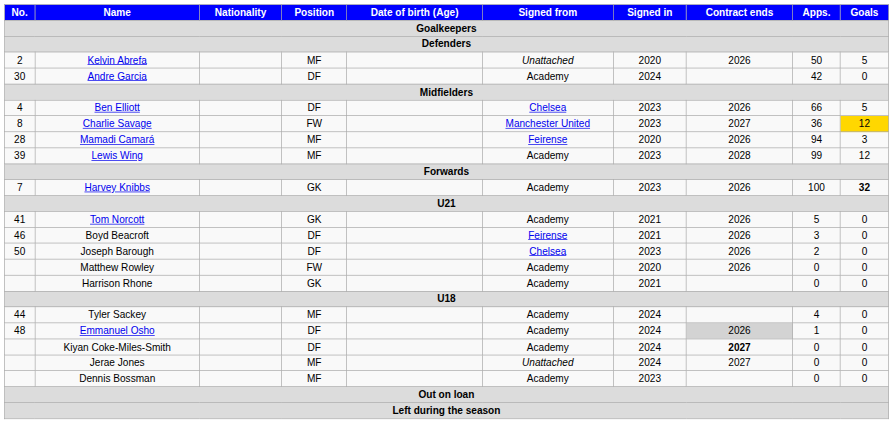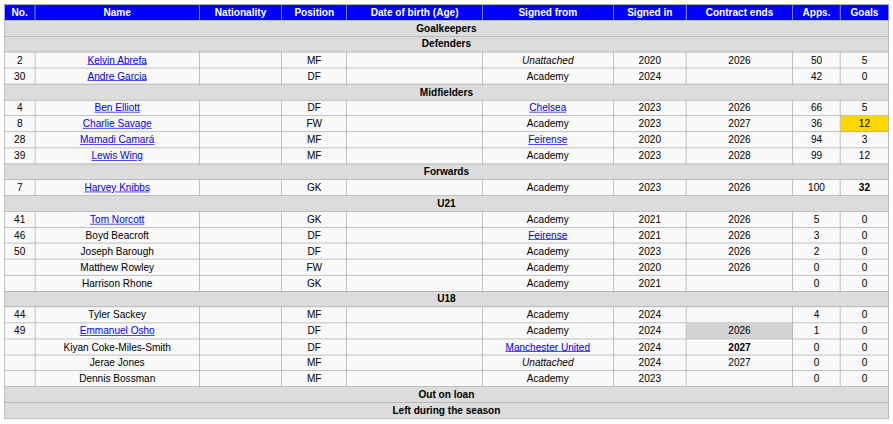 <table class="wikitable"  style="text-align:center; font-size:90%; width:100%;">
 <tr>
 <th style="background:#00f; color:white; text-align:center;">No.</th>
 <th style="background:#00f; color:white; text-align:center;">Name</th>
 <th style="background:#00f; color:white; text-align:center;">Nationality</th>
 <th style="background:#00f; color:white; text-align:center;">Position</th>
 <th style="background:#00f; color:white; text-align:center;">Date of birth (Age)</th>
 <th style="background:#00f; color:white; text-align:center;">Signed from</th>
 <th style="background:#00f; color:white; text-align:center;">Signed in</th>
 <th style="background:#00f; color:white; text-align:center;">Contract ends</th>
 <th style="background:#00f; color:white; text-align:center;">Apps.</th>
 <th style="background:#00f; color:white; text-align:center;">Goals</th>
 </tr>
 <tr>
 <th colspan="11"  style="background:#dcdcdc; text-align:center;">Goalkeepers</th>
 </tr>
 <tr>
 <th colspan="11"  style="background:#dcdcdc; text-align:center;">Defenders</th>
 </tr>
 <tr>
 <td>2</td>
 <td><a href='#'>Kelvin Abrefa</a></td>
 <td></td>
 <td>MF</td>
 <td></td>
 <td><em>Unattached</em></td>
 <td>2020</td>
 <td>2026</td>
 <td>50</td>
 <td>5</td>
 </tr>
 <tr>
 <td>30</td>
 <td><a href='#'>Andre Garcia</a></td>
 <td></td>
 <td>DF</td>
 <td></td>
 <td>Academy</td>
 <td>2024</td>
 <td></td>
 <td>42</td>
 <td>0</td>
 </tr>
 <tr>
 <th colspan="11"  style="background:#dcdcdc; text-align:center;">Midfielders</th>
 </tr>
 <tr>
 <td>4</td>
 <td><a href='#'>Ben Elliott</a></td>
 <td></td>
 <td>DF</td>
 <td></td>
 <td><a href='#'>Chelsea</a></td>
 <td>2023</td>
 <td>2026</td>
 <td>66</td>
 <td>5</td>
 </tr>
 <tr>
 <td>8</td>
 <td><a href='#'>Charlie Savage</a></td>
 <td></td>
 <td>FW</td>
 <td></td>
-<td><a href='#'>Manchester United</a></td>
+<td>Academy</td>
 <td>2023</td>
 <td>2027</td>
 <td>36</td>
 <td style="background: gold;">12</td>
 </tr>
 <tr>
 <td>28</td>
 <td><a href='#'>Mamadi Camará</a></td>
 <td></td>
 <td>MF</td>
 <td></td>
 <td><a href='#'>Feirense</a></td>
 <td>2020</td>
 <td>2026</td>
 <td>94</td>
 <td>3</td>
 </tr>
 <tr>
 <td>39</td>
 <td><a href='#'>Lewis Wing</a></td>
 <td></td>
 <td>MF</td>
 <td></td>
 <td>Academy</td>
 <td>2023</td>
 <td>2028</td>
 <td>99</td>
 <td>12</td>
 </tr>
 <tr>
 <th colspan="11"  style="background:#dcdcdc; text-align:center;">Forwards</th>
 </tr>
 <tr>
 <td>7</td>
 <td><a href='#'>Harvey Knibbs</a></td>
 <td></td>
 <td>GK</td>
 <td></td>
 <td>Academy</td>
 <td>2023</td>
 <td>2026</td>
 <td>100</td>
 <td><strong>32</strong></td>
 </tr>
 <tr>
 <th colspan="11"  style="background:#dcdcdc; text-align:center;">U21</th>
 </tr>
 <tr>
 <td>41</td>
 <td><a href='#'>Tom Norcott</a></td>
 <td></td>
 <td>GK</td>
 <td></td>
 <td>Academy</td>
 <td>2021</td>
 <td>2026</td>
 <td>5</td>
 <td>0</td>
 </tr>
 <tr>
 <td>46</td>
 <td>Boyd Beacroft</td>
 <td></td>
 <td>DF</td>
 <td></td>
 <td><a href='#'>Feirense</a></td>
 <td>2021</td>
 <td>2026</td>
 <td>3</td>
 <td>0</td>
 </tr>
 <tr>
 <td>50</td>
 <td>Joseph Barough</td>
 <td></td>
 <td>DF</td>
 <td></td>
-<td><a href='#'>Chelsea</a></td>
+<td>Academy</td>
 <td>2023</td>
 <td>2026</td>
 <td>2</td>
 <td>0</td>
 </tr>
 <tr>
 <td></td>
 <td>Matthew Rowley</td>
 <td></td>
 <td>FW</td>
 <td></td>
 <td>Academy</td>
 <td>2020</td>
 <td>2026</td>
 <td>0</td>
 <td>0</td>
 </tr>
 <tr>
 <td></td>
 <td>Harrison Rhone</td>
 <td></td>
 <td>GK</td>
 <td></td>
 <td>Academy</td>
 <td>2021</td>
 <td></td>
 <td>0</td>
 <td>0</td>
 </tr>
 <tr>
 <th colspan="11"  style="background:#dcdcdc; text-align:center;">U18</th>
 </tr>
 <tr>
 <td>44</td>
 <td>Tyler Sackey</td>
 <td></td>
 <td>MF</td>
 <td></td>
 <td>Academy</td>
 <td>2024</td>
 <td></td>
 <td>4</td>
 <td>0</td>
 </tr>
 <tr>
-<td>48</td>
+<td>49</td>
 <td><a href='#'>Emmanuel Osho</a></td>
 <td></td>
 <td>DF</td>
 <td></td>
 <td>Academy</td>
 <td>2024</td>
 <td style="background: lightgrey;">2026</td>
 <td>1</td>
 <td>0</td>
 </tr>
 <tr>
 <td></td>
 <td>Kiyan Coke-Miles-Smith</td>
 <td></td>
 <td>DF</td>
 <td></td>
-<td>Academy</td>
+<td><a href='#'>Manchester United</a></td>
 <td>2024</td>
 <td><strong>2027</strong></td>
 <td>0</td>
 <td>0</td>
 </tr>
 <tr>
 <td></td>
 <td>Jerae Jones</td>
 <td></td>
 <td>MF</td>
 <td></td>
 <td><em>Unattached</em></td>
 <td>2024</td>
 <td>2027</td>
 <td>0</td>
 <td>0</td>
 </tr>
 <tr>
 <td></td>
 <td>Dennis Bossman</td>
 <td></td>
 <td>MF</td>
 <td></td>
 <td>Academy</td>
 <td>2023</td>
 <td></td>
 <td>0</td>
 <td>0</td>
 </tr>
 <tr>
 <th colspan="11"  style="background:#dcdcdc; text-align:center;">Out on loan</th>
 </tr>
 <tr>
 <th colspan="11"  style="background:#dcdcdc; text-align:center;">Left during the season</th>
 </tr>
 </table>
